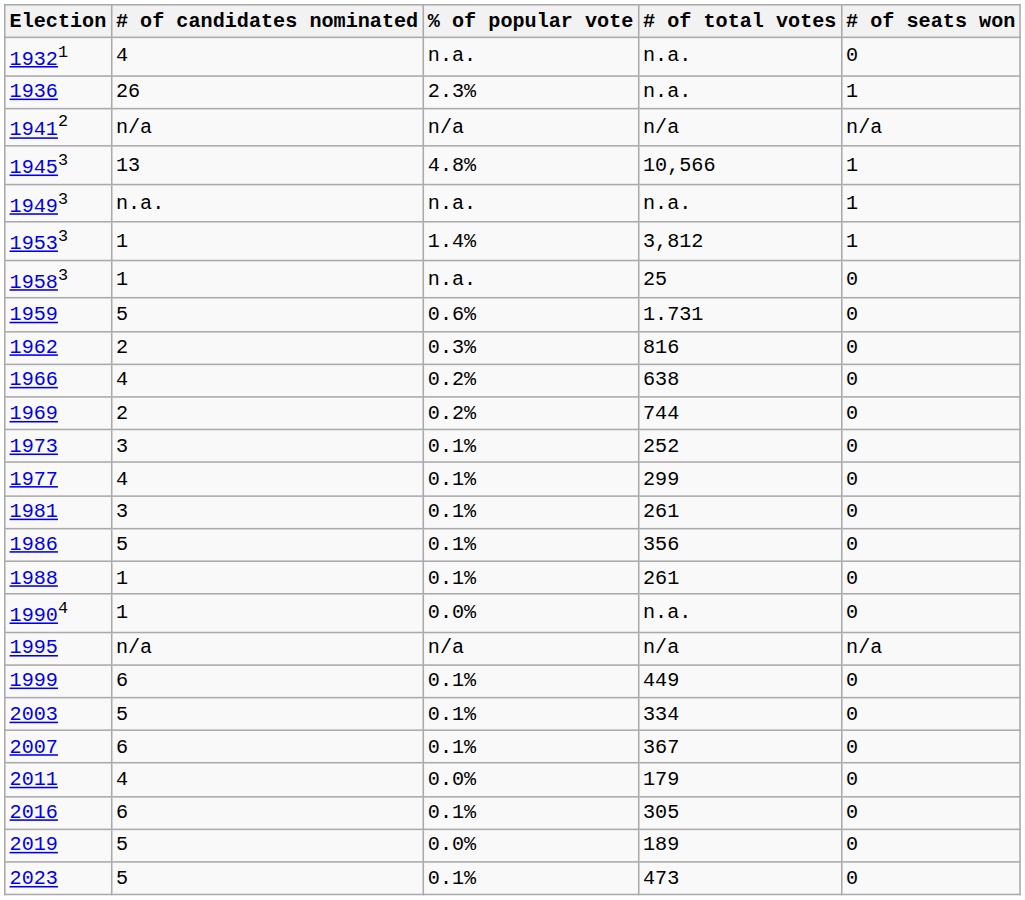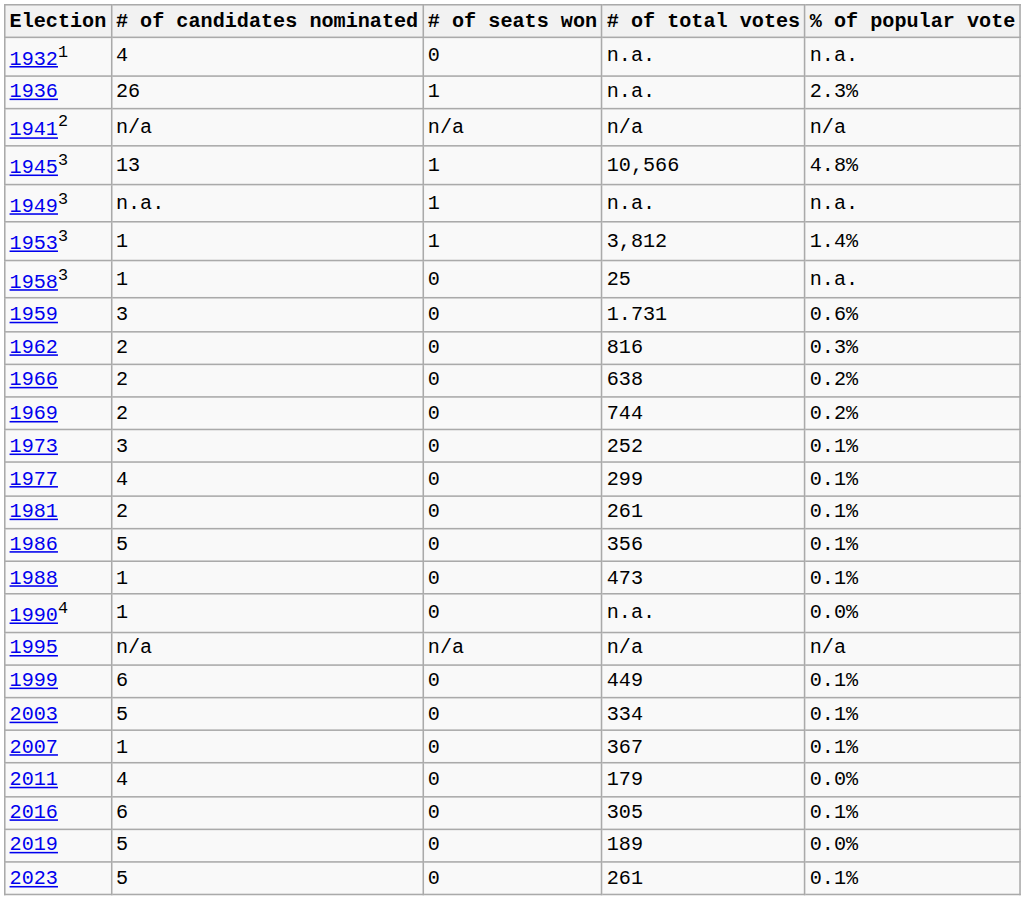 <table class="wikitable">
 <tr>
 <th>Election</th>
 <th><strong># of candidates nominated</strong></th>
+<th><strong># of seats won</strong></th>
+<th><strong># of total votes</strong></th>
 <th><strong>% of popular vote</strong></th>
-<th><strong># of total votes</strong></th>
-<th><strong># of seats won</strong></th>
 </tr>
 <tr>
 <td><a href='#'>1932</a><sup>1</sup></td>
 <td>4</td>
+<td>0</td>
 <td>n.a.</td>
 <td>n.a.</td>
-<td>0</td>
 </tr>
 <tr>
 <td><a href='#'>1936</a></td>
 <td>26</td>
+<td>1</td>
+<td>n.a.</td>
 <td>2.3%</td>
-<td>n.a.</td>
-<td>1</td>
 </tr>
 <tr>
 <td><a href='#'>1941</a><sup>2</sup></td>
 <td>n/a</td>
 <td>n/a</td>
 <td>n/a</td>
 <td>n/a</td>
 </tr>
 <tr>
 <td><a href='#'>1945</a><sup>3</sup></td>
 <td>13</td>
+<td>1</td>
+<td>10,566</td>
 <td>4.8%</td>
-<td>10,566</td>
-<td>1</td>
 </tr>
 <tr>
 <td><a href='#'>1949</a><sup>3</sup></td>
 <td>n.a.</td>
+<td>1</td>
 <td>n.a.</td>
 <td>n.a.</td>
-<td>1</td>
 </tr>
 <tr>
 <td><a href='#'>1953</a><sup>3</sup></td>
 <td>1</td>
+<td>1</td>
+<td>3,812</td>
 <td>1.4%</td>
-<td>3,812</td>
-<td>1</td>
 </tr>
 <tr>
 <td><a href='#'>1958</a><sup>3</sup></td>
 <td>1</td>
+<td>0</td>
+<td>25</td>
 <td>n.a.</td>
-<td>25</td>
-<td>0</td>
 </tr>
 <tr>
 <td><a href='#'>1959</a></td>
-<td>5</td>
+<td>3</td>
+<td>0</td>
+<td>1.731</td>
 <td>0.6%</td>
-<td>1.731</td>
-<td>0</td>
 </tr>
 <tr>
 <td><a href='#'>1962</a></td>
 <td>2</td>
+<td>0</td>
+<td>816</td>
 <td>0.3%</td>
-<td>816</td>
-<td>0</td>
 </tr>
 <tr>
 <td><a href='#'>1966</a></td>
-<td>4</td>
+<td>2</td>
+<td>0</td>
+<td>638</td>
 <td>0.2%</td>
-<td>638</td>
-<td>0</td>
 </tr>
 <tr>
 <td><a href='#'>1969</a></td>
 <td>2</td>
+<td>0</td>
+<td>744</td>
 <td>0.2%</td>
-<td>744</td>
-<td>0</td>
 </tr>
 <tr>
 <td><a href='#'>1973</a></td>
 <td>3</td>
+<td>0</td>
+<td>252</td>
 <td>0.1%</td>
-<td>252</td>
-<td>0</td>
 </tr>
 <tr>
 <td><a href='#'>1977</a></td>
 <td>4</td>
+<td>0</td>
+<td>299</td>
 <td>0.1%</td>
-<td>299</td>
-<td>0</td>
 </tr>
 <tr>
 <td><a href='#'>1981</a></td>
-<td>3</td>
+<td>2</td>
+<td>0</td>
+<td>261</td>
 <td>0.1%</td>
-<td>261</td>
-<td>0</td>
 </tr>
 <tr>
 <td><a href='#'>1986</a></td>
 <td>5</td>
+<td>0</td>
+<td>356</td>
 <td>0.1%</td>
-<td>356</td>
-<td>0</td>
 </tr>
 <tr>
 <td><a href='#'>1988</a></td>
 <td>1</td>
+<td>0</td>
+<td>473</td>
 <td>0.1%</td>
-<td>261</td>
-<td>0</td>
 </tr>
 <tr>
 <td><a href='#'>1990</a><sup>4</sup></td>
 <td>1</td>
+<td>0</td>
+<td>n.a.</td>
 <td>0.0%</td>
-<td>n.a.</td>
-<td>0</td>
 </tr>
 <tr>
 <td><a href='#'>1995</a></td>
 <td>n/a</td>
 <td>n/a</td>
 <td>n/a</td>
 <td>n/a</td>
 </tr>
 <tr>
 <td><a href='#'>1999</a></td>
 <td>6</td>
+<td>0</td>
+<td>449</td>
 <td>0.1%</td>
-<td>449</td>
-<td>0</td>
 </tr>
 <tr>
 <td><a href='#'>2003</a></td>
 <td>5</td>
+<td>0</td>
+<td>334</td>
 <td>0.1%</td>
-<td>334</td>
-<td>0</td>
 </tr>
 <tr>
 <td><a href='#'>2007</a></td>
-<td>6</td>
+<td>1</td>
+<td>0</td>
+<td>367</td>
 <td>0.1%</td>
-<td>367</td>
-<td>0</td>
 </tr>
 <tr>
 <td><a href='#'>2011</a></td>
 <td>4</td>
+<td>0</td>
+<td>179</td>
 <td>0.0%</td>
-<td>179</td>
-<td>0</td>
 </tr>
 <tr>
 <td><a href='#'>2016</a></td>
 <td>6</td>
+<td>0</td>
+<td>305</td>
 <td>0.1%</td>
-<td>305</td>
-<td>0</td>
 </tr>
 <tr>
 <td><a href='#'>2019</a></td>
 <td>5</td>
+<td>0</td>
+<td>189</td>
 <td>0.0%</td>
-<td>189</td>
-<td>0</td>
 </tr>
 <tr>
 <td><a href='#'>2023</a></td>
 <td>5</td>
+<td>0</td>
+<td>261</td>
 <td>0.1%</td>
-<td>473</td>
-<td>0</td>
 </tr>
 </table>
